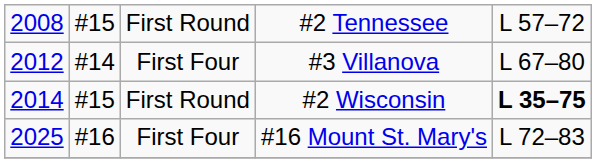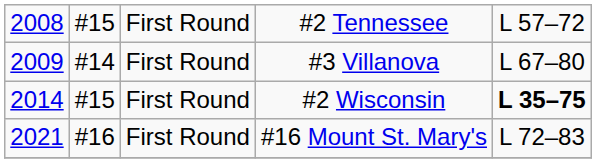 <table class="wikitable">
 <tr align="center">
 <td><a href='#'>2008</a></td>
 <td>#15</td>
 <td>First Round</td>
 <td>#2 <a href='#'>Tennessee</a></td>
 <td>L 57–72</td>
 </tr>
 <tr align="center">
-<td><a href='#'>2012</a></td>
+<td><a href='#'>2009</a></td>
 <td>#14</td>
-<td>First Four</td>
+<td>First Round</td>
 <td>#3 <a href='#'>Villanova</a></td>
 <td>L 67–80</td>
 </tr>
 <tr align="center">
 <td><a href='#'>2014</a></td>
 <td>#15</td>
 <td>First Round</td>
 <td>#2 <a href='#'>Wisconsin</a></td>
 <td><strong>L 35–75</strong></td>
 </tr>
 <tr align="center">
-<td><a href='#'>2025</a></td>
+<td><a href='#'>2021</a></td>
 <td>#16</td>
-<td>First Four</td>
+<td>First Round</td>
 <td>#16 <a href='#'>Mount St. Mary's</a></td>
 <td>L 72–83</td>
 </tr>
 <tr>
 </tr>
 </table>
